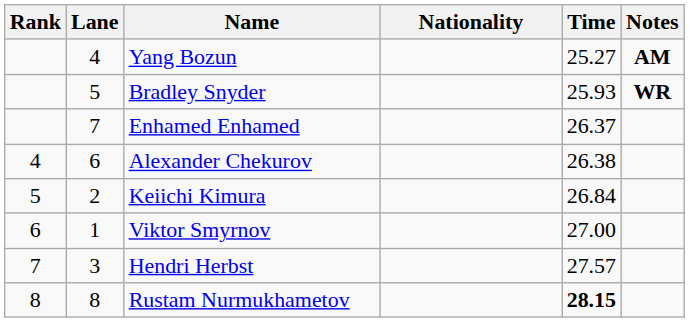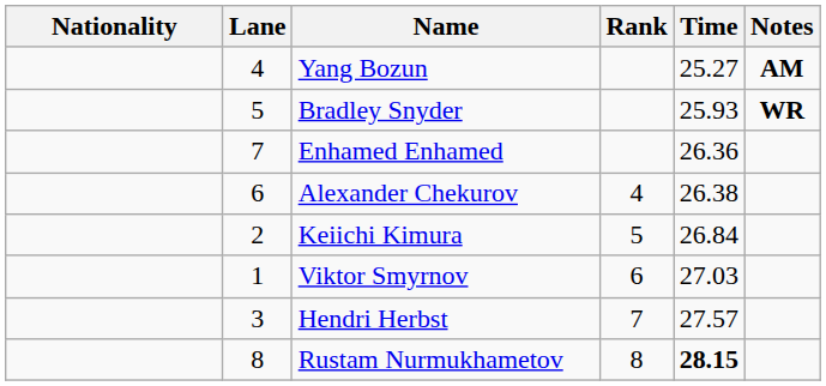 <table class="wikitable sortable" style="text-align:center">
 <tr>
-<th>Rank</th>
+<th style="width:125px">Nationality</th>
 <th>Lane</th>
 <th style="width:180px">Name</th>
-<th style="width:125px">Nationality</th>
+<th>Rank</th>
 <th>Time</th>
 <th>Notes</th>
 </tr>
 <tr>
-<td></td>
+<td style="text-align:left;"></td>
 <td>4</td>
 <td style="text-align:left;"><a href='#'>Yang Bozun</a></td>
-<td style="text-align:left;"></td>
+<td></td>
 <td>25.27</td>
 <td><strong>AM</strong></td>
 </tr>
 <tr>
-<td></td>
+<td style="text-align:left;"></td>
 <td>5</td>
 <td style="text-align:left;"><a href='#'>Bradley Snyder</a></td>
-<td style="text-align:left;"></td>
+<td></td>
 <td>25.93</td>
 <td><strong>WR</strong></td>
 </tr>
 <tr>
-<td></td>
+<td style="text-align:left;"></td>
 <td>7</td>
 <td style="text-align:left;"><a href='#'>Enhamed Enhamed</a></td>
-<td style="text-align:left;"></td>
-<td>26.37</td>
+<td></td>
+<td>26.36</td>
 <td></td>
 </tr>
 <tr>
-<td>4</td>
+<td style="text-align:left;"></td>
 <td>6</td>
 <td style="text-align:left;"><a href='#'>Alexander Chekurov</a></td>
-<td style="text-align:left;"></td>
+<td>4</td>
 <td>26.38</td>
 <td></td>
 </tr>
 <tr>
-<td>5</td>
+<td style="text-align:left;"></td>
 <td>2</td>
 <td style="text-align:left;"><a href='#'>Keiichi Kimura</a></td>
-<td style="text-align:left;"></td>
+<td>5</td>
 <td>26.84</td>
 <td></td>
 </tr>
 <tr>
-<td>6</td>
+<td style="text-align:left;"></td>
 <td>1</td>
 <td style="text-align:left;"><a href='#'>Viktor Smyrnov</a></td>
-<td style="text-align:left;"></td>
-<td>27.00</td>
+<td>6</td>
+<td>27.03</td>
 <td></td>
 </tr>
 <tr>
-<td>7</td>
+<td style="text-align:left;"></td>
 <td>3</td>
 <td style="text-align:left;"><a href='#'>Hendri Herbst</a></td>
-<td style="text-align:left;"></td>
+<td>7</td>
 <td>27.57</td>
 <td></td>
 </tr>
 <tr>
-<td>8</td>
+<td style="text-align:left;"></td>
 <td>8</td>
 <td style="text-align:left;"><a href='#'>Rustam Nurmukhametov</a></td>
-<td style="text-align:left;"></td>
+<td>8</td>
 <td><strong>28.15</strong></td>
 <td></td>
 </tr>
 </table>
